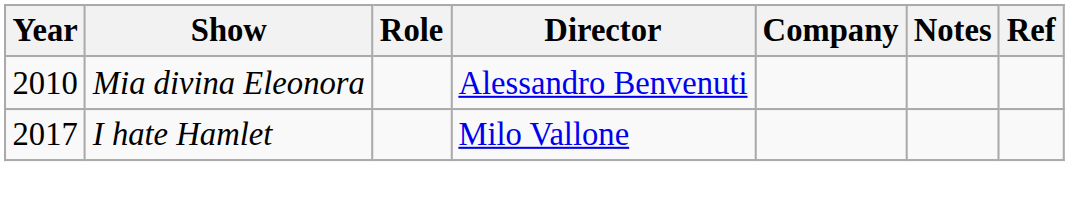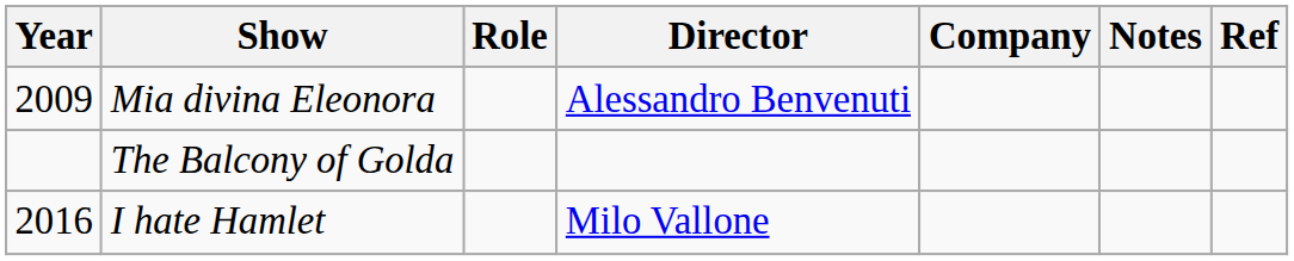 <table class="wikitable">
 <tr>
 <th>Year</th>
 <th>Show</th>
 <th>Role</th>
 <th>Director</th>
 <th>Company</th>
 <th>Notes</th>
 <th>Ref</th>
 </tr>
 <tr>
-<td>2010</td>
+<td>2009</td>
 <td><em>Mia divina Eleonora</em></td>
 <td></td>
 <td><a href='#'>Alessandro Benvenuti</a></td>
 <td></td>
 <td></td>
 <td></td>
 </tr>
 <tr>
-<td>2017</td>
+<td></td>
+<td><em>The Balcony of Golda</em></td>
+<td></td>
+<td></td>
+<td></td>
+<td></td>
+<td></td>
+</tr>
+<tr>
+<td>2016</td>
 <td><em>I hate Hamlet</em></td>
 <td></td>
 <td><a href='#'>Milo Vallone</a></td>
 <td></td>
 <td></td>
 <td></td>
 </tr>
 </table>
